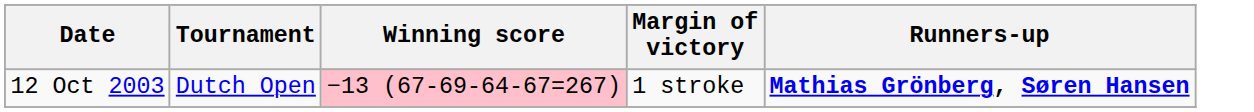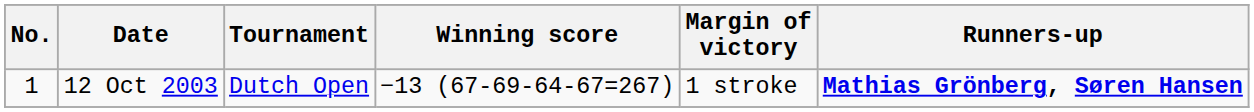 <table class="wikitable" style="font-size:95%;">
 <tr>
+<th>No.</th>
 <th>Date</th>
 <th>Tournament</th>
 <th>Winning score</th>
 <th>Margin of<br>victory</th>
 <th>Runners-up</th>
 </tr>
 <tr>
+<td align=center>1</td>
 <td align=right>12 Oct <a href='#'>2003</a></td>
 <td><a href='#'>Dutch Open</a></td>
-<td style="background: pink;">−13 (67-69-64-67=267)</td>
+<td>−13 (67-69-64-67=267)</td>
 <td>1 stroke</td>
 <td><strong> <a href='#'>Mathias Grönberg</a>,  <a href='#'>Søren Hansen</a></strong></td>
 </tr>
 </table>
